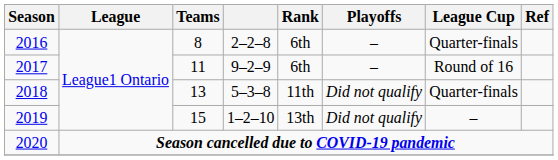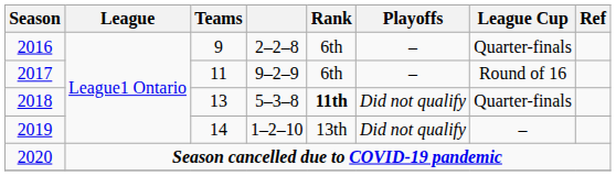 <table class="wikitable" style="text-align: center;">
 <tr>
 <th>Season</th>
 <th>League</th>
 <th>Teams</th>
 <th></th>
 <th>Rank</th>
 <th>Playoffs</th>
 <th>League Cup</th>
 <th>Ref</th>
 </tr>
 <tr>
 <td><a href='#'>2016</a></td>
 <td rowspan="4"><a href='#'>League1 Ontario</a></td>
-<td>8</td>
+<td>9</td>
 <td>2–2–8</td>
 <td>6th</td>
 <td>–</td>
 <td>Quarter-finals</td>
 <td></td>
 </tr>
 <tr>
 <td><a href='#'>2017</a></td>
 <td>11</td>
 <td>9–2–9</td>
 <td>6th</td>
 <td>–</td>
 <td>Round of 16</td>
 <td></td>
 </tr>
 <tr>
 <td><a href='#'>2018</a></td>
 <td>13</td>
 <td>5–3–8</td>
-<td>11th</td>
+<td><strong>11th</strong></td>
 <td><em>Did not qualify</em></td>
 <td>Quarter-finals</td>
 <td></td>
 </tr>
 <tr>
 <td><a href='#'>2019</a></td>
-<td>15</td>
+<td>14</td>
 <td>1–2–10</td>
 <td>13th</td>
 <td><em>Did not qualify</em></td>
 <td>–</td>
 <td></td>
 </tr>
 <tr>
 <td><a href='#'>2020</a></td>
 <td colspan="7"><strong><em>Season cancelled due to <a href='#'>COVID-19 pandemic</a></em></strong></td>
 </tr>
 <tr>
 </tr>
 </table>
